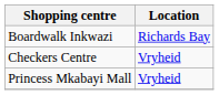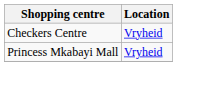 <table class="wikitable sortable">
 <tr>
 <th>Shopping centre</th>
 <th>Location</th>
-</tr>
-<tr>
-<td>Boardwalk Inkwazi</td>
-<td><a href='#'>Richards Bay</a></td>
 </tr>
 <tr>
 <td>Checkers Centre</td>
 <td><a href='#'>Vryheid</a></td>
 </tr>
 <tr>
 <td>Princess Mkabayi Mall</td>
 <td><a href='#'>Vryheid</a></td>
 </tr>
 <tr>
 </tr>
 </table>
